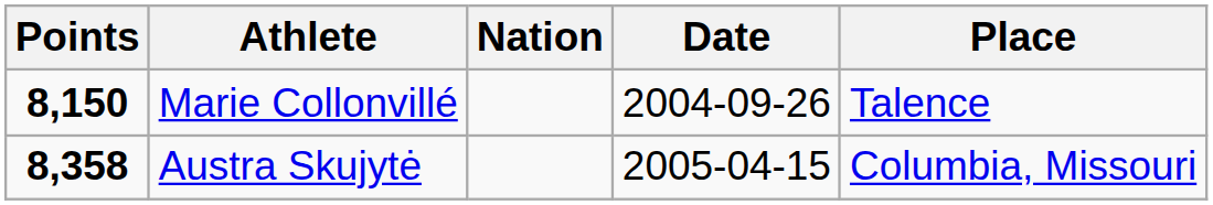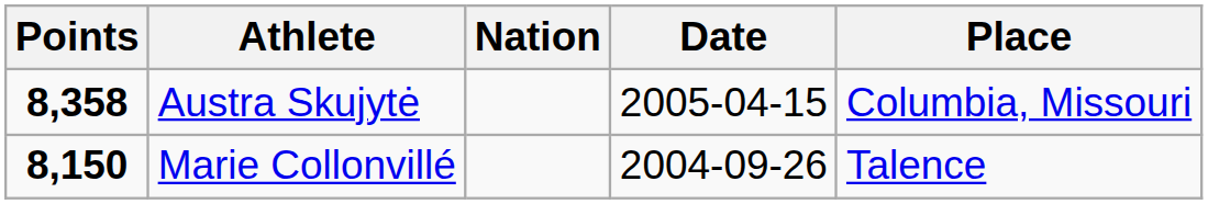 <table class="wikitable">
 <tr>
 <th>Points</th>
 <th>Athlete</th>
 <th>Nation</th>
 <th>Date</th>
 <th>Place</th>
 </tr>
 <tr>
+<td align=center><strong>8,358</strong></td>
+<td><a href='#'>Austra Skujytė</a></td>
+<td></td>
+<td align=center>2005-04-15</td>
+<td><a href='#'>Columbia, Missouri</a></td>
+</tr>
+<tr>
 <td align=center><strong>8,150</strong></td>
 <td><a href='#'>Marie Collonvillé</a></td>
 <td></td>
 <td align=center>2004-09-26</td>
 <td><a href='#'>Talence</a></td>
 </tr>
-<tr>
-<td align=center><strong>8,358</strong></td>
-<td><a href='#'>Austra Skujytė</a></td>
-<td></td>
-<td align=center>2005-04-15</td>
-<td><a href='#'>Columbia, Missouri</a></td>
-</tr>
 </table>
